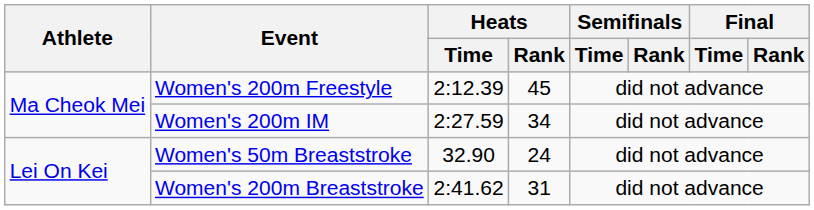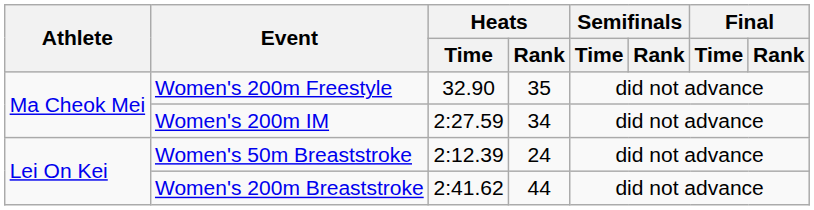 <table class=wikitable style="font-size:90%">
 <tr>
 <th rowspan="2">Athlete</th>
 <th rowspan="2">Event</th>
 <th colspan="2">Heats</th>
 <th colspan="2">Semifinals</th>
 <th colspan="2">Final</th>
 </tr>
 <tr>
 <th>Time</th>
 <th>Rank</th>
 <th>Time</th>
 <th>Rank</th>
 <th>Time</th>
 <th>Rank</th>
 </tr>
 <tr>
 <td rowspan="2"><a href='#'>Ma Cheok Mei</a></td>
 <td><a href='#'>Women's 200m Freestyle</a></td>
-<td align=center>2:12.39</td>
-<td align=center>45</td>
+<td align=center>32.90</td>
+<td align=center>35</td>
 <td align=center colspan=4>did not advance</td>
 </tr>
 <tr>
 <td><a href='#'>Women's 200m IM</a></td>
 <td align=center>2:27.59</td>
 <td align=center>34</td>
 <td align=center colspan=4>did not advance</td>
 </tr>
 <tr>
 <td rowspan="2"><a href='#'>Lei On Kei</a></td>
 <td><a href='#'>Women's 50m Breaststroke</a></td>
-<td align=center>32.90</td>
+<td align=center>2:12.39</td>
 <td align=center>24</td>
 <td align=center colspan=4>did not advance</td>
 </tr>
 <tr>
 <td><a href='#'>Women's 200m Breaststroke</a></td>
 <td align=center>2:41.62</td>
-<td align=center>31</td>
+<td align=center>44</td>
 <td align=center colspan=4>did not advance</td>
 </tr>
 </table>
